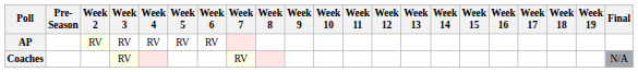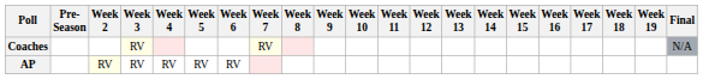 <table class="wikitable" style="white-space:nowrap;font-size:90%">
 <tr>
 <th>Poll</th>
 <th>Pre-<br>Season</th>
 <th>Week<br>2</th>
 <th>Week<br>3</th>
 <th>Week<br>4</th>
 <th>Week<br>5</th>
 <th>Week<br>6</th>
 <th>Week<br>7</th>
 <th>Week<br>8</th>
 <th>Week<br>9</th>
 <th>Week<br>10</th>
 <th>Week<br>11</th>
 <th>Week<br>12</th>
 <th>Week<br>13</th>
 <th>Week<br>14</th>
 <th>Week<br>15</th>
 <th>Week<br>16</th>
 <th>Week<br>17</th>
 <th>Week<br>18</th>
 <th>Week<br>19</th>
 <th>Final</th>
 </tr>
 <tr style="text-align:center;">
+<th>Coaches</th>
+<td style="background:#FFF;"></td>
+<td style="background:#FFF;"></td>
+<td style="background:#FFFFE6;">RV</td>
+<td style="background:#FFE6E6;"></td>
+<td style="background:#FFF;"></td>
+<td style="background:#FFF;"></td>
+<td style="background:#FFFFE6;">RV</td>
+<td style="background:#FFE6E6;"></td>
+<td style="background:#FFF;"></td>
+<td style="background:#FFF;"></td>
+<td style="background:#FFF;"></td>
+<td style="background:#FFF;"></td>
+<td style="background:#FFF;"></td>
+<td style="background:#FFF;"></td>
+<td style="background:#FFF;"></td>
+<td style="background:#FFF;"></td>
+<td style="background:#FFF;"></td>
+<td style="background:#FFF;"></td>
+<td style="background:#FFF;"></td>
+<td style="background:#a2a9b1;">N/A</td>
+</tr>
+<tr style="text-align:center;">
 <th>AP</th>
 <td style="background:#FFF;"></td>
 <td style="background:#FFFFE6;">RV</td>
 <td style="background:#FFF;">RV</td>
 <td style="background:#FFF;">RV</td>
 <td style="background:#FFF;">RV</td>
 <td style="background:#FFF;">RV</td>
 <td style="background:#FFE6E6;"></td>
 <td style="background:#FFF;"></td>
 <td style="background:#FFF;"></td>
 <td style="background:#FFF;"></td>
 <td style="background:#FFF;"></td>
 <td style="background:#FFF;"></td>
 <td style="background:#FFF;"></td>
 <td style="background:#FFF;"></td>
 <td style="background:#FFF;"></td>
 <td style="background:#FFF;"></td>
 <td style="background:#FFF;"></td>
 <td style="background:#FFF;"></td>
 <td style="background:#FFF;"></td>
 <td style="background:#FFF;"></td>
 </tr>
-<tr style="text-align:center;">
-<th>Coaches</th>
-<td style="background:#FFF;"></td>
-<td style="background:#FFF;"></td>
-<td style="background:#FFFFE6;">RV</td>
-<td style="background:#FFE6E6;"></td>
-<td style="background:#FFF;"></td>
-<td style="background:#FFF;"></td>
-<td style="background:#FFFFE6;">RV</td>
-<td style="background:#FFE6E6;"></td>
-<td style="background:#FFF;"></td>
-<td style="background:#FFF;"></td>
-<td style="background:#FFF;"></td>
-<td style="background:#FFF;"></td>
-<td style="background:#FFF;"></td>
-<td style="background:#FFF;"></td>
-<td style="background:#FFF;"></td>
-<td style="background:#FFF;"></td>
-<td style="background:#FFF;"></td>
-<td style="background:#FFF;"></td>
-<td style="background:#FFF;"></td>
-<td style="background:#a2a9b1;">N/A</td>
-</tr>
 </table>
